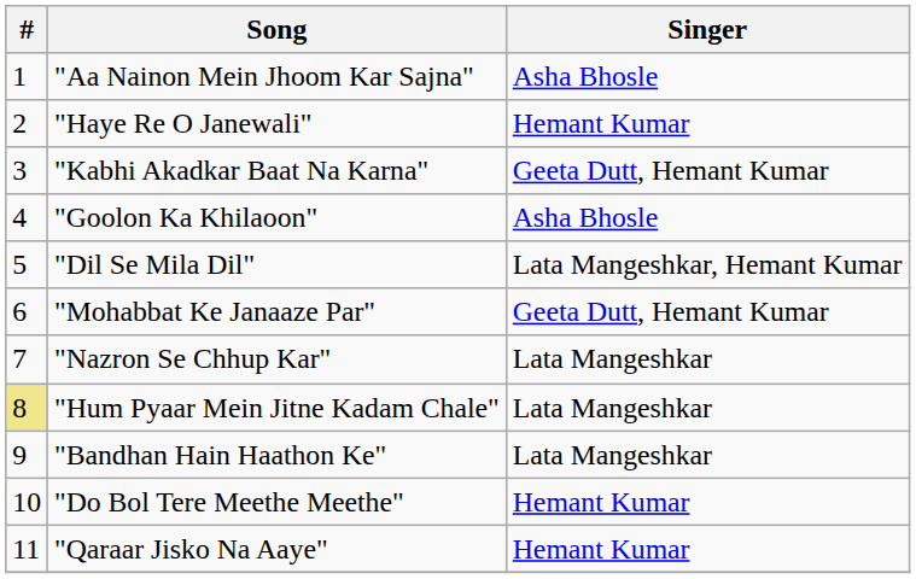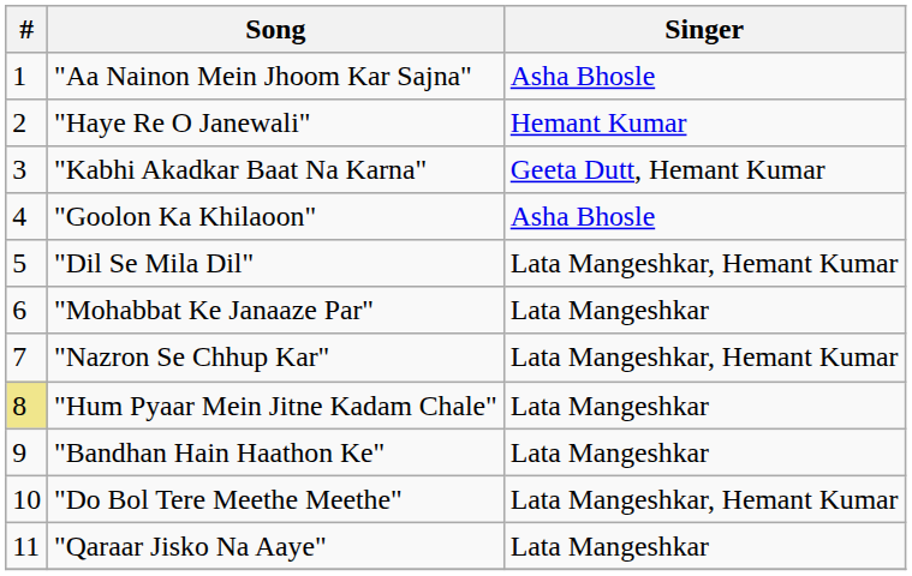 <table class="wikitable" style="font-size:95%;">
 <tr>
 <th>#</th>
 <th>Song</th>
 <th>Singer</th>
 </tr>
 <tr>
 <td>1</td>
 <td>"Aa Nainon Mein Jhoom Kar Sajna"</td>
 <td><a href='#'>Asha Bhosle</a></td>
 </tr>
 <tr>
 <td>2</td>
 <td>"Haye Re O Janewali"</td>
 <td><a href='#'>Hemant Kumar</a></td>
 </tr>
 <tr>
 <td>3</td>
 <td>"Kabhi Akadkar Baat Na Karna"</td>
 <td><a href='#'>Geeta Dutt</a>, Hemant Kumar</td>
 </tr>
 <tr>
 <td>4</td>
 <td>"Goolon Ka Khilaoon"</td>
 <td><a href='#'>Asha Bhosle</a></td>
 </tr>
 <tr>
 <td>5</td>
 <td>"Dil Se Mila Dil"</td>
 <td>Lata Mangeshkar, Hemant Kumar</td>
 </tr>
 <tr>
 <td>6</td>
 <td>"Mohabbat Ke Janaaze Par"</td>
-<td><a href='#'>Geeta Dutt</a>, Hemant Kumar</td>
+<td>Lata Mangeshkar</td>
 </tr>
 <tr>
 <td>7</td>
 <td>"Nazron Se Chhup Kar"</td>
-<td>Lata Mangeshkar</td>
+<td>Lata Mangeshkar, Hemant Kumar</td>
 </tr>
 <tr>
 <td style="background: khaki;">8</td>
 <td>"Hum Pyaar Mein Jitne Kadam Chale"</td>
 <td>Lata Mangeshkar</td>
 </tr>
 <tr>
 <td>9</td>
 <td>"Bandhan Hain Haathon Ke"</td>
 <td>Lata Mangeshkar</td>
 </tr>
 <tr>
 <td>10</td>
 <td>"Do Bol Tere Meethe Meethe"</td>
-<td><a href='#'>Hemant Kumar</a></td>
+<td>Lata Mangeshkar, Hemant Kumar</td>
 </tr>
 <tr>
 <td>11</td>
 <td>"Qaraar Jisko Na Aaye"</td>
-<td><a href='#'>Hemant Kumar</a></td>
+<td>Lata Mangeshkar</td>
 </tr>
 <tr>
 </tr>
 </table>
